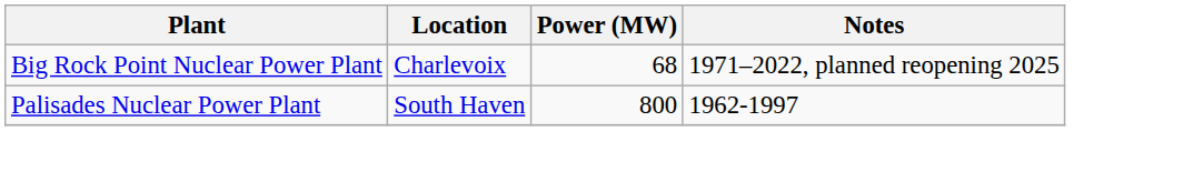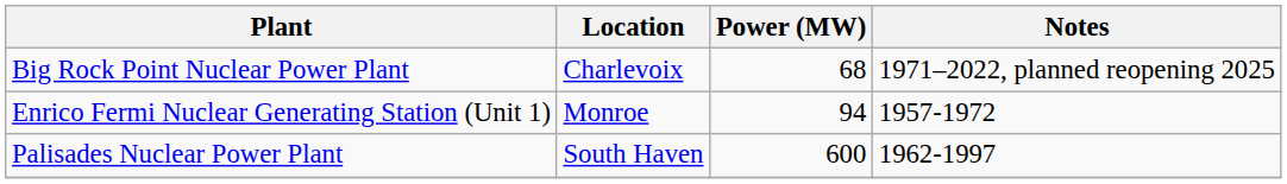 <table class="wikitable sortable">
 <tr>
 <th>Plant</th>
 <th>Location</th>
 <th>Power (MW)</th>
 <th>Notes</th>
 </tr>
 <tr>
 <td><a href='#'>Big Rock Point Nuclear Power Plant</a></td>
 <td><a href='#'>Charlevoix</a></td>
 <td align= "right">68</td>
 <td>1971–2022, planned reopening 2025</td>
 </tr>
 <tr>
+<td><a href='#'>Enrico Fermi Nuclear Generating Station</a> (Unit 1)</td>
+<td><a href='#'>Monroe</a></td>
+<td align= "right">94</td>
+<td>1957-1972</td>
+</tr>
+<tr>
 <td><a href='#'>Palisades Nuclear Power Plant</a></td>
 <td><a href='#'>South Haven</a></td>
-<td align= "right">800</td>
+<td align= "right">600</td>
 <td>1962-1997</td>
 </tr>
 <tr>
 </tr>
 </table>
